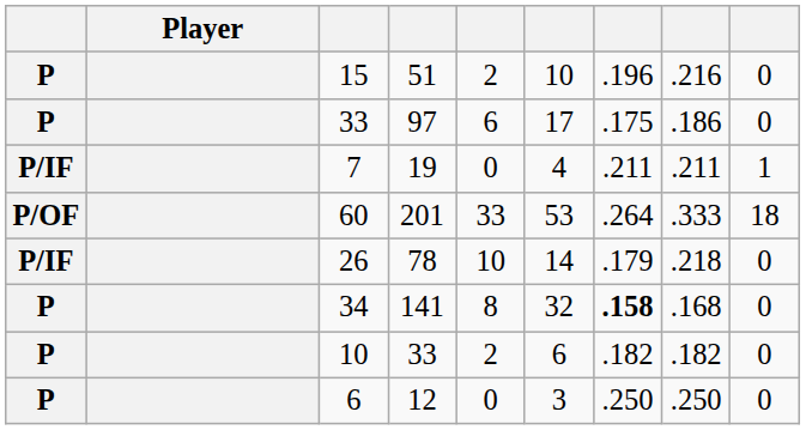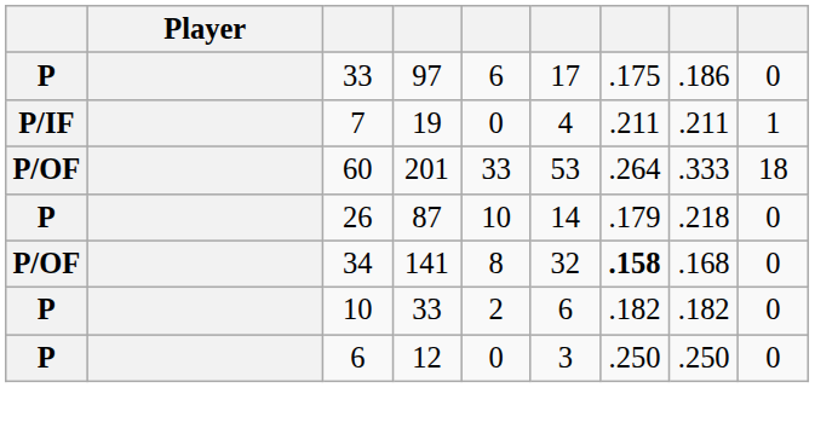 <table class="wikitable sortable plainrowheaders" style="text-align:center;">
 <tr>
 <th scope="col" width="30px"></th>
 <th scope="col" width="120px">Player</th>
 <th scope="col" width="30px"></th>
 <th scope="col" width="30px"></th>
 <th scope="col" width="30px"></th>
 <th scope="col" width="30px"></th>
 <th scope="col" width="30px"></th>
 <th scope="col" width="30px"></th>
 <th scope="col" width="30px"></th>
-</tr>
-<tr>
-<th scope="row" style="text-align:center">P</th>
-<th></th>
-<td>15</td>
-<td>51</td>
-<td>2</td>
-<td>10</td>
-<td>.196</td>
-<td>.216</td>
-<td>0</td>
 </tr>
 <tr>
 <th scope="row" style="text-align:center">P</th>
 <th></th>
 <td>33</td>
 <td>97</td>
 <td>6</td>
 <td>17</td>
 <td>.175</td>
 <td>.186</td>
 <td>0</td>
 </tr>
 <tr>
 <th scope="row" style="text-align:center">P/IF</th>
 <th></th>
 <td>7</td>
 <td>19</td>
 <td>0</td>
 <td>4</td>
 <td>.211</td>
 <td>.211</td>
 <td>1</td>
 </tr>
 <tr>
 <th scope="row" style="text-align:center">P/OF</th>
 <th></th>
 <td>60</td>
 <td>201</td>
 <td>33</td>
 <td>53</td>
 <td>.264</td>
 <td>.333</td>
 <td>18</td>
 </tr>
 <tr>
-<th scope="row" style="text-align:center">P/IF</th>
+<th scope="row" style="text-align:center">P</th>
 <th></th>
 <td>26</td>
-<td>78</td>
+<td>87</td>
 <td>10</td>
 <td>14</td>
 <td>.179</td>
 <td>.218</td>
 <td>0</td>
 </tr>
 <tr>
-<th scope="row" style="text-align:center">P</th>
+<th scope="row" style="text-align:center">P/OF</th>
 <th></th>
 <td>34</td>
 <td>141</td>
 <td>8</td>
 <td>32</td>
 <td><strong>.158</strong></td>
 <td>.168</td>
 <td>0</td>
 </tr>
 <tr>
 <th scope="row" style="text-align:center">P</th>
 <th></th>
 <td>10</td>
 <td>33</td>
 <td>2</td>
 <td>6</td>
 <td>.182</td>
 <td>.182</td>
 <td>0</td>
 </tr>
 <tr>
 <th scope="row" style="text-align:center">P</th>
 <th></th>
 <td>6</td>
 <td>12</td>
 <td>0</td>
 <td>3</td>
 <td>.250</td>
 <td>.250</td>
 <td>0</td>
 </tr>
 </table>
